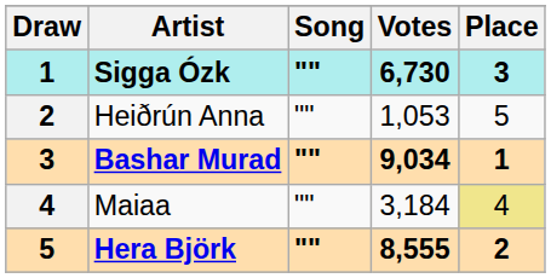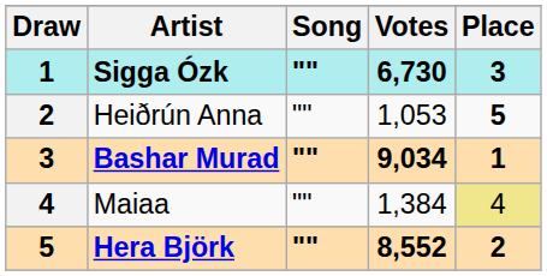 <table class="sortable wikitable plainrowheaders" style="margin: 1em auto 1em auto; text-align:center">
 <tr>
 </tr>
 <tr>
 <th scope="col">Draw</th>
 <th scope="col">Artist</th>
 <th scope="col">Song</th>
 <th scope="col">Votes</th>
 <th scope="col">Place</th>
 </tr>
 <tr style="font-weight:bold; background:paleturquoise;">
 <th scope="row" style="text-align:center; font-weight:bold; background:paleturquoise;">1</th>
 <td align="left">Sigga Ózk</td>
 <td align="left">""</td>
 <td>6,730</td>
 <td>3</td>
 </tr>
 <tr>
 <th scope="row" style="text-align:center">2</th>
 <td align="left">Heiðrún Anna</td>
 <td align="left">""</td>
 <td>1,053</td>
-<td>5</td>
+<td><strong>5</strong></td>
 </tr>
 <tr style="font-weight:bold; background-color:navajowhite;">
 <th scope="row" style="text-align:center; font-weight:bold; background-color:navajowhite;">3</th>
 <td align="left"><a href='#'>Bashar Murad</a></td>
 <td align="left">""</td>
 <td>9,034</td>
 <td>1</td>
 </tr>
 <tr>
 <th scope="row" style="text-align:center">4</th>
 <td align="left">Maiaa</td>
 <td align="left">""</td>
-<td>3,184</td>
+<td>1,384</td>
 <td style="background: khaki;">4</td>
 </tr>
 <tr style="font-weight:bold; background-color:navajowhite;">
 <th scope="row" style="text-align:center; font-weight:bold; background-color:navajowhite;">5</th>
 <td align="left"><a href='#'>Hera Björk</a></td>
 <td align="left">""</td>
-<td>8,555</td>
+<td>8,552</td>
 <td>2</td>
 </tr>
 </table>
